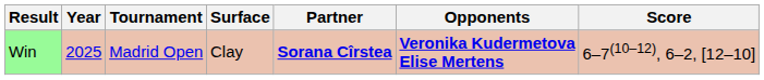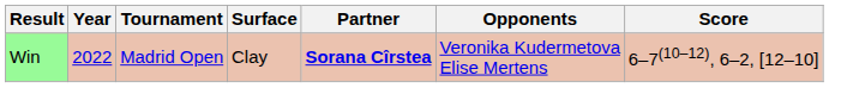 <table class="wikitable">
 <tr>
 <th>Result</th>
 <th>Year</th>
 <th>Tournament</th>
 <th>Surface</th>
 <th>Partner</th>
 <th>Opponents</th>
 <th>Score</th>
 </tr>
 <tr style="background:#ebc2af;">
 <td bgcolor=98fb98>Win</td>
-<td><a href='#'>2025</a></td>
+<td><a href='#'>2022</a></td>
 <td><a href='#'>Madrid Open</a></td>
 <td>Clay</td>
 <td><strong> <a href='#'>Sorana Cîrstea</a></strong></td>
-<td><strong> <a href='#'>Veronika Kudermetova</a> <br>  <a href='#'>Elise Mertens</a></strong></td>
+<td> <a href='#'>Veronika Kudermetova</a> <br>  <a href='#'>Elise Mertens</a></td>
 <td>6–7<sup>(10–12)</sup>, 6–2, [12–10]</td>
 </tr>
 </table>
